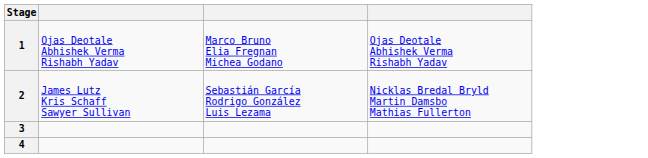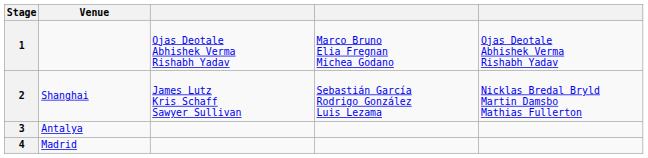 <table class="wikitable">
 <tr>
 <th>Stage</th>
+<th width=140>Venue</th>
 <th width=210></th>
 <th width=210></th>
 <th width=210></th>
 </tr>
 <tr>
 <th>1</th>
+<td></td>
 <td> <br> <a href='#'>Ojas Deotale</a> <br> <a href='#'>Abhishek Verma</a> <br> <a href='#'>Rishabh Yadav</a></td>
 <td> <br> <a href='#'>Marco Bruno</a> <br> <a href='#'>Elia Fregnan</a> <br> <a href='#'>Michea Godano</a></td>
 <td> <br> <a href='#'>Ojas Deotale</a> <br> <a href='#'>Abhishek Verma</a> <br> <a href='#'>Rishabh Yadav</a></td>
 </tr>
 <tr>
 <th>2</th>
+<td> <a href='#'>Shanghai</a></td>
 <td> <br> <a href='#'>James Lutz</a> <br> <a href='#'>Kris Schaff</a> <br> <a href='#'>Sawyer Sullivan</a></td>
 <td> <br> <a href='#'>Sebastián García</a> <br> <a href='#'>Rodrigo González</a> <br> <a href='#'>Luis Lezama</a></td>
 <td> <br> <a href='#'>Nicklas Bredal Bryld</a> <br> <a href='#'>Martin Damsbo</a> <br> <a href='#'>Mathias Fullerton</a></td>
 </tr>
 <tr>
 <th>3</th>
+<td> <a href='#'>Antalya</a></td>
 <td></td>
 <td></td>
 <td></td>
 </tr>
 <tr>
 <th>4</th>
+<td> <a href='#'>Madrid</a></td>
 <td></td>
 <td></td>
 <td></td>
 </tr>
 </table>
